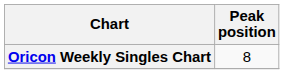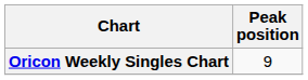 <table class="wikitable plainrowheaders" style="text-align:center;">
 <tr>
 <th>Chart</th>
 <th>Peak<br>position</th>
 </tr>
 <tr>
 <th scope="row"><a href='#'>Oricon</a> Weekly Singles Chart</th>
-<td style="text-align:center;">8</td>
+<td style="text-align:center;">9</td>
 </tr>
 <tr>
 </tr>
 </table>
